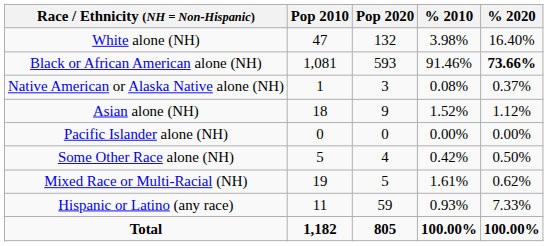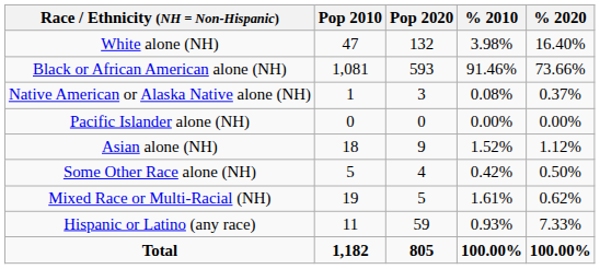 <table class="wikitable" style="text-align:center;">
 <tr>
 <th>Race / Ethnicity <small>(<em>NH = Non-Hispanic</em>)</small></th>
 <th>Pop 2010</th>
 <th>Pop 2020</th>
 <th>% 2010</th>
 <th>% 2020</th>
 </tr>
 <tr>
 <td><a href='#'>White</a> alone (NH)</td>
 <td>47</td>
 <td>132</td>
 <td>3.98%</td>
 <td>16.40%</td>
 </tr>
 <tr>
 <td><a href='#'>Black or African American</a> alone (NH)</td>
 <td>1,081</td>
 <td>593</td>
 <td>91.46%</td>
-<td><strong>73.66%</strong></td>
+<td>73.66%</td>
 </tr>
 <tr>
 <td><a href='#'>Native American</a> or <a href='#'>Alaska Native</a> alone (NH)</td>
 <td>1</td>
 <td>3</td>
 <td>0.08%</td>
 <td>0.37%</td>
 </tr>
 <tr>
+<td><a href='#'>Pacific Islander</a> alone (NH)</td>
+<td>0</td>
+<td>0</td>
+<td>0.00%</td>
+<td>0.00%</td>
+</tr>
+<tr>
 <td><a href='#'>Asian</a> alone (NH)</td>
 <td>18</td>
 <td>9</td>
 <td>1.52%</td>
 <td>1.12%</td>
-</tr>
-<tr>
-<td><a href='#'>Pacific Islander</a> alone (NH)</td>
-<td>0</td>
-<td>0</td>
-<td>0.00%</td>
-<td>0.00%</td>
 </tr>
 <tr>
 <td><a href='#'>Some Other Race</a> alone (NH)</td>
 <td>5</td>
 <td>4</td>
 <td>0.42%</td>
 <td>0.50%</td>
 </tr>
 <tr>
 <td><a href='#'>Mixed Race or Multi-Racial</a> (NH)</td>
 <td>19</td>
 <td>5</td>
 <td>1.61%</td>
 <td>0.62%</td>
 </tr>
 <tr>
 <td><a href='#'>Hispanic or Latino</a> (any race)</td>
 <td>11</td>
 <td>59</td>
 <td>0.93%</td>
 <td>7.33%</td>
 </tr>
 <tr>
 <td><strong>Total</strong></td>
 <td><strong>1,182</strong></td>
 <td><strong>805</strong></td>
 <td><strong>100.00%</strong></td>
 <td><strong>100.00%</strong></td>
 </tr>
 </table>
